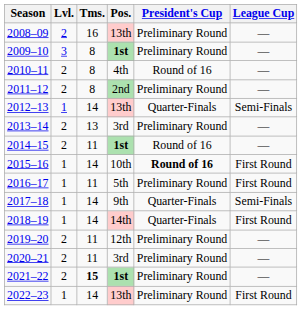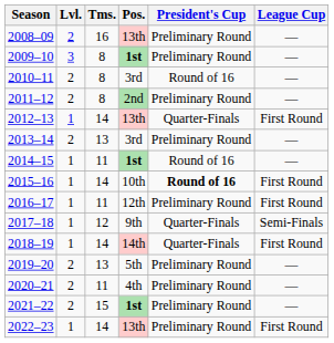 <table class="wikitable" style="text-align:center">
 <tr bgcolor="#efefef">
 <th>Season</th>
 <th>Lvl.</th>
 <th>Tms.</th>
 <th>Pos.</th>
 <th><a href='#'>President's Cup</a></th>
 <th><a href='#'>League Cup</a></th>
 </tr>
 <tr>
 <td><a href='#'>2008–09</a></td>
 <td><a href='#'>2</a></td>
 <td>16</td>
 <td bgcolor="#FFCCCC">13th</td>
 <td>Preliminary Round</td>
 <td>—</td>
 </tr>
 <tr>
 <td><a href='#'>2009–10</a></td>
 <td><a href='#'>3</a></td>
 <td>8</td>
 <td bgcolor="#ACE1AF"><strong>1st</strong></td>
 <td>Preliminary Round</td>
 <td>—</td>
 </tr>
 <tr>
 <td><a href='#'>2010–11</a></td>
 <td>2</td>
 <td>8</td>
-<td>4th</td>
+<td>3rd</td>
 <td>Round of 16</td>
 <td>—</td>
 </tr>
 <tr>
 <td><a href='#'>2011–12</a></td>
 <td>2</td>
 <td>8</td>
 <td bgcolor="#ACE1AF">2nd</td>
 <td>Preliminary Round</td>
 <td>—</td>
 </tr>
 <tr>
 <td><a href='#'>2012–13</a></td>
 <td><a href='#'>1</a></td>
 <td>14</td>
 <td bgcolor="#FFCCCC">13th</td>
 <td>Quarter-Finals</td>
-<td>Semi-Finals</td>
+<td>First Round</td>
 </tr>
 <tr>
 <td><a href='#'>2013–14</a></td>
 <td>2</td>
 <td>13</td>
 <td>3rd</td>
 <td>Preliminary Round</td>
 <td>—</td>
 </tr>
 <tr>
 <td><a href='#'>2014–15</a></td>
-<td>2</td>
+<td>1</td>
 <td>11</td>
 <td bgcolor="#ACE1AF"><strong>1st</strong></td>
 <td>Round of 16</td>
 <td>—</td>
 </tr>
 <tr>
 <td><a href='#'>2015–16</a></td>
 <td>1</td>
 <td>14</td>
 <td>10th</td>
 <td><strong>Round of 16</strong></td>
 <td>First Round</td>
 </tr>
 <tr>
 <td><a href='#'>2016–17</a></td>
 <td>1</td>
 <td>11</td>
-<td>5th</td>
+<td>12th</td>
 <td>Preliminary Round</td>
 <td>First Round</td>
 </tr>
 <tr>
 <td><a href='#'>2017–18</a></td>
 <td>1</td>
-<td>14</td>
+<td>12</td>
 <td>9th</td>
 <td>Quarter-Finals</td>
 <td>Semi-Finals</td>
 </tr>
 <tr>
 <td><a href='#'>2018–19</a></td>
 <td>1</td>
 <td>14</td>
 <td bgcolor="#FFCCCC">14th</td>
 <td>Quarter-Finals</td>
 <td>First Round</td>
 </tr>
 <tr>
 <td><a href='#'>2019–20</a></td>
 <td>2</td>
-<td>11</td>
-<td>12th</td>
+<td>13</td>
+<td>5th</td>
 <td>Preliminary Round</td>
 <td>—</td>
 </tr>
 <tr>
 <td><a href='#'>2020–21</a></td>
 <td>2</td>
 <td>11</td>
-<td>3rd</td>
+<td>4th</td>
 <td>Preliminary Round</td>
 <td>—</td>
 </tr>
 <tr>
 <td><a href='#'>2021–22</a></td>
 <td>2</td>
-<td><strong>15</strong></td>
+<td>15</td>
 <td bgcolor="#ACE1AF"><strong>1st</strong></td>
 <td>Preliminary Round</td>
 <td>—</td>
 </tr>
 <tr>
 <td><a href='#'>2022–23</a></td>
 <td>1</td>
 <td>14</td>
 <td bgcolor="#FFCCCC">13th</td>
 <td>Preliminary Round</td>
 <td>First Round</td>
 </tr>
 </table>
